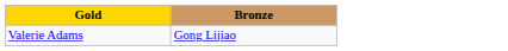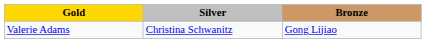 <table class="wikitable" style="text-align:left">
 <tr align="center">
 <td width=200 bgcolor=gold><strong>Gold</strong></td>
+<td width=200 bgcolor=silver><strong>Silver</strong></td>
 <td width=200 bgcolor=CC9966><strong>Bronze</strong></td>
 </tr>
 <tr>
 <td><a href='#'>Valerie Adams</a><br><em></em></td>
+<td><a href='#'>Christina Schwanitz</a><br><em></em></td>
 <td><a href='#'>Gong Lijiao</a><br><em></em></td>
 </tr>
 </table>
